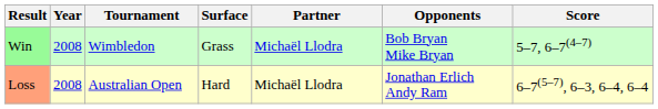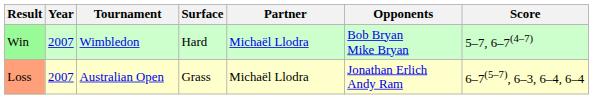 <table class="sortable wikitable">
 <tr>
 <th style="width:40px">Result</th>
 <th style="width:30px">Year</th>
 <th style="width:120px">Tournament</th>
 <th style="width:50px">Surface</th>
 <th style="width:140px">Partner</th>
 <th style="width:140px">Opponents</th>
 <th style="width:150px" class="unsortable">Score</th>
 </tr>
 <tr bgcolor=ccffcc>
 <td style="background:#98fb98;">Win</td>
-<td><a href='#'>2008</a></td>
+<td><a href='#'>2007</a></td>
 <td><a href='#'>Wimbledon</a></td>
-<td>Grass</td>
+<td>Hard</td>
 <td> <a href='#'>Michaël Llodra</a></td>
 <td> <a href='#'>Bob Bryan</a><br> <a href='#'>Mike Bryan</a></td>
 <td>5–7, 6–7<sup>(4–7)</sup></td>
 </tr>
 <tr bgcolor=FFFFCC>
 <td style="background:#ffa07a;">Loss</td>
-<td><a href='#'>2008</a></td>
+<td><a href='#'>2007</a></td>
 <td><a href='#'>Australian Open</a></td>
-<td>Hard</td>
+<td>Grass</td>
 <td> Michaël Llodra</td>
 <td> <a href='#'>Jonathan Erlich</a><br> <a href='#'>Andy Ram</a></td>
 <td>6–7<sup>(5–7)</sup>, 6–3, 6–4, 6–4</td>
 </tr>
 </table>
